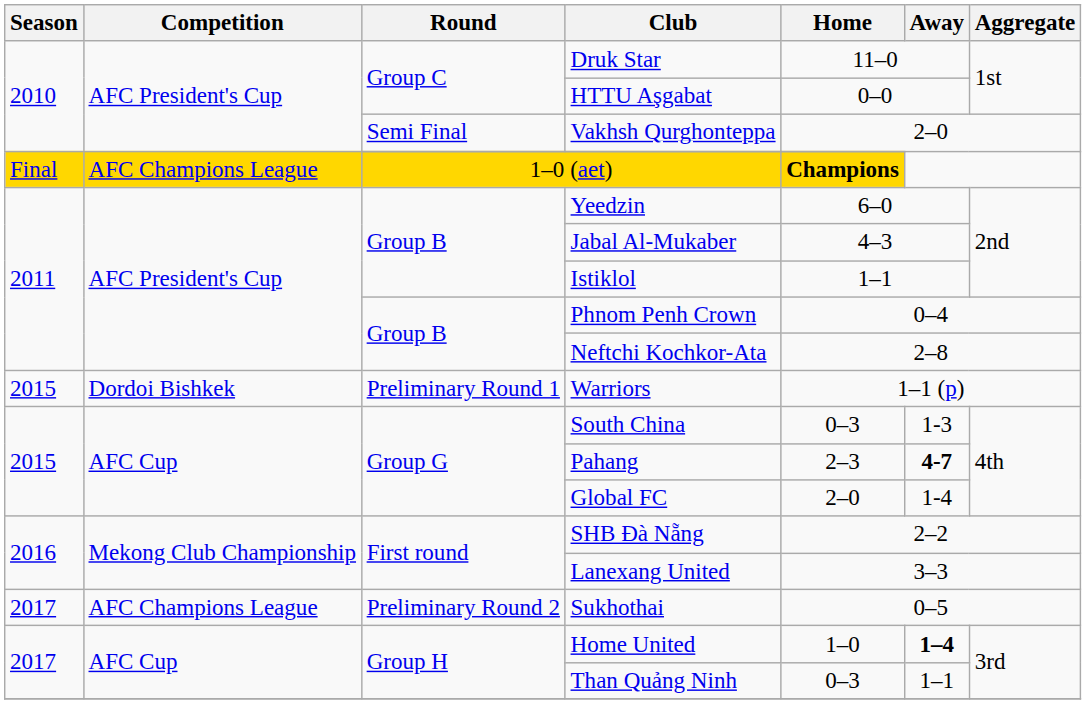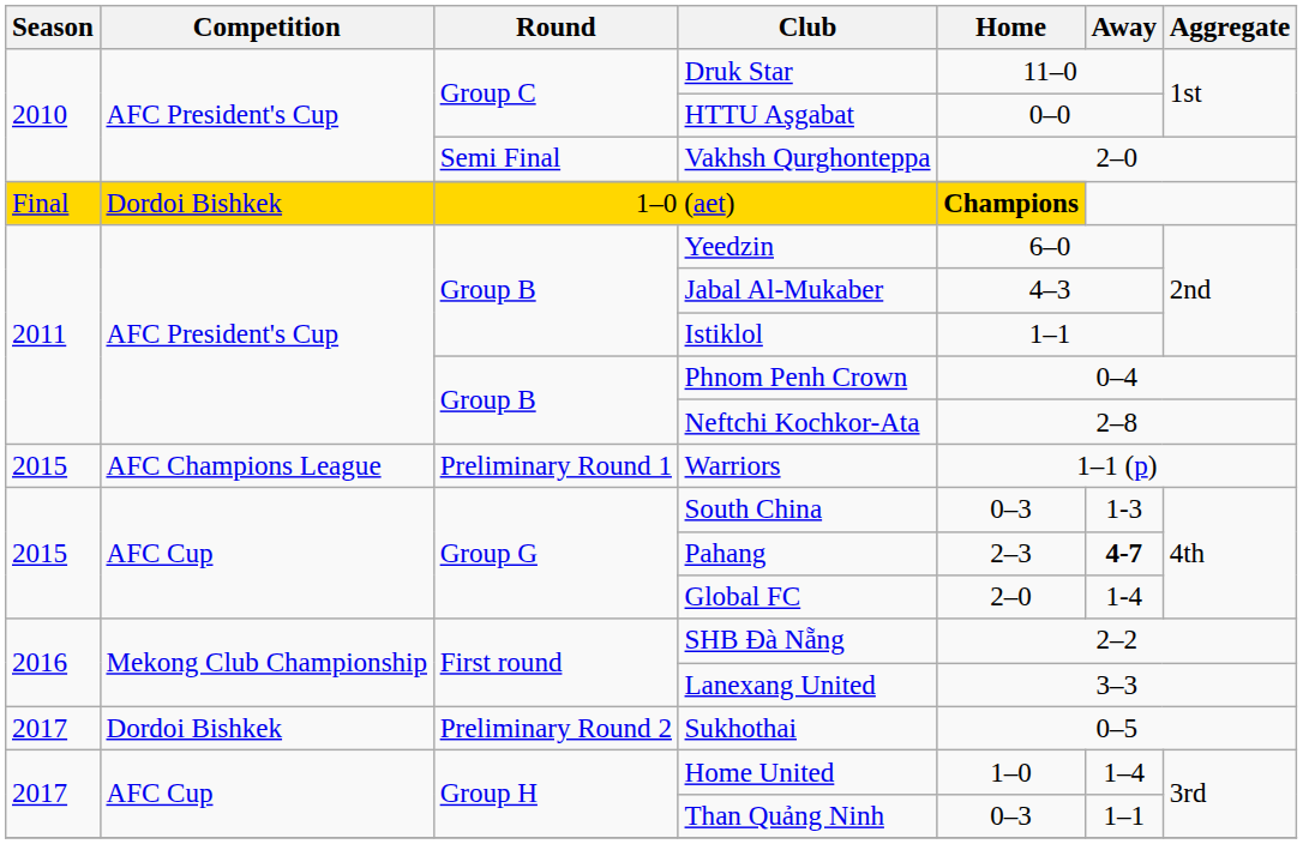 <table class="wikitable">
 <tr>
 <th>Season</th>
 <th>Competition</th>
 <th>Round</th>
 <th>Club</th>
 <th>Home</th>
 <th>Away</th>
 <th>Aggregate</th>
 </tr>
 <tr>
 <td rowspan="4"><a href='#'>2010</a></td>
 <td rowspan="4"><a href='#'>AFC President's Cup</a></td>
 <td rowspan="2"><a href='#'>Group C</a></td>
 <td> <a href='#'>Druk Star</a></td>
 <td style="text-align:center;" colspan="2">11–0</td>
 <td rowspan="2">1st</td>
 </tr>
 <tr>
 <td> <a href='#'>HTTU Aşgabat</a></td>
 <td style="text-align:center;" colspan="2">0–0</td>
 </tr>
 <tr>
 <td><a href='#'>Semi Final</a></td>
 <td> <a href='#'>Vakhsh Qurghonteppa</a></td>
 <td style="text-align:center;" colspan="3">2–0</td>
 </tr>
 <tr>
 </tr>
 <tr bgcolor=gold>
 <td><a href='#'>Final</a></td>
-<td><a href='#'>AFC Champions League</a></td>
+<td> <a href='#'>Dordoi Bishkek</a></td>
 <td style="text-align:center;" colspan="2">1–0 (<a href='#'>aet</a>)</td>
 <td style="text-align:center;"><strong>Champions</strong></td>
 </tr>
 <tr>
 <td rowspan="5"><a href='#'>2011</a></td>
 <td rowspan="5"><a href='#'>AFC President's Cup</a></td>
 <td rowspan="3"><a href='#'>Group B</a></td>
 <td> <a href='#'>Yeedzin</a></td>
 <td style="text-align:center;" colspan="2">6–0</td>
 <td rowspan="3">2nd</td>
 </tr>
 <tr>
 <td> <a href='#'>Jabal Al-Mukaber</a></td>
 <td style="text-align:center;" colspan="2">4–3</td>
 </tr>
 <tr>
 <td> <a href='#'>Istiklol</a></td>
 <td style="text-align:center;" colspan="2">1–1</td>
 </tr>
 <tr>
 <td rowspan="2"><a href='#'>Group B</a></td>
 <td> <a href='#'>Phnom Penh Crown</a></td>
 <td style="text-align:center;" colspan="3">0–4</td>
 </tr>
 <tr>
 <td> <a href='#'>Neftchi Kochkor-Ata</a></td>
 <td style="text-align:center;" colspan="3">2–8</td>
 </tr>
 <tr>
 <td><a href='#'>2015</a></td>
-<td> <a href='#'>Dordoi Bishkek</a></td>
+<td><a href='#'>AFC Champions League</a></td>
 <td><a href='#'>Preliminary Round 1</a></td>
 <td> <a href='#'>Warriors</a></td>
 <td style="text-align:center;" colspan="3">1–1 (<a href='#'>p</a>)</td>
 </tr>
 <tr>
 <td rowspan="3"><a href='#'>2015</a></td>
 <td rowspan="3"><a href='#'>AFC Cup</a></td>
 <td rowspan="3"><a href='#'>Group G</a></td>
 <td> <a href='#'>South China</a></td>
 <td style="text-align:center;">0–3</td>
 <td style="text-align:center;">1-3</td>
 <td rowspan="3">4th</td>
 </tr>
 <tr>
 <td> <a href='#'>Pahang</a></td>
 <td style="text-align:center;">2–3</td>
 <td style="text-align:center;"><strong>4-7</strong></td>
 </tr>
 <tr>
 <td> <a href='#'>Global FC</a></td>
 <td style="text-align:center;">2–0</td>
 <td style="text-align:center;">1-4</td>
 </tr>
 <tr>
 <td rowspan="2"><a href='#'>2016</a></td>
 <td rowspan="2"><a href='#'>Mekong Club Championship</a></td>
 <td rowspan="2"><a href='#'>First round</a></td>
 <td> <a href='#'>SHB Đà Nẵng</a></td>
 <td colspan=3; style="text-align:center;">2–2</td>
 </tr>
 <tr>
 <td> <a href='#'>Lanexang United</a></td>
 <td colspan=3; style="text-align:center;">3–3</td>
 </tr>
 <tr>
 <td><a href='#'>2017</a></td>
-<td><a href='#'>AFC Champions League</a></td>
+<td> <a href='#'>Dordoi Bishkek</a></td>
 <td><a href='#'>Preliminary Round 2</a></td>
 <td> <a href='#'>Sukhothai</a></td>
 <td style="text-align:center;" colspan="3">0–5</td>
 </tr>
 <tr>
 <td rowspan="2"><a href='#'>2017</a></td>
 <td rowspan="2"><a href='#'>AFC Cup</a></td>
 <td rowspan="2"><a href='#'>Group H</a></td>
 <td> <a href='#'>Home United</a></td>
 <td style="text-align:center;">1–0</td>
-<td style="text-align:center;"><strong>1–4</strong></td>
+<td style="text-align:center;">1–4</td>
 <td rowspan="2">3rd</td>
 </tr>
 <tr>
 <td> <a href='#'>Than Quảng Ninh</a></td>
 <td style="text-align:center;">0–3</td>
 <td style="text-align:center;">1–1</td>
 </tr>
 <tr>
 </tr>
 </table>
